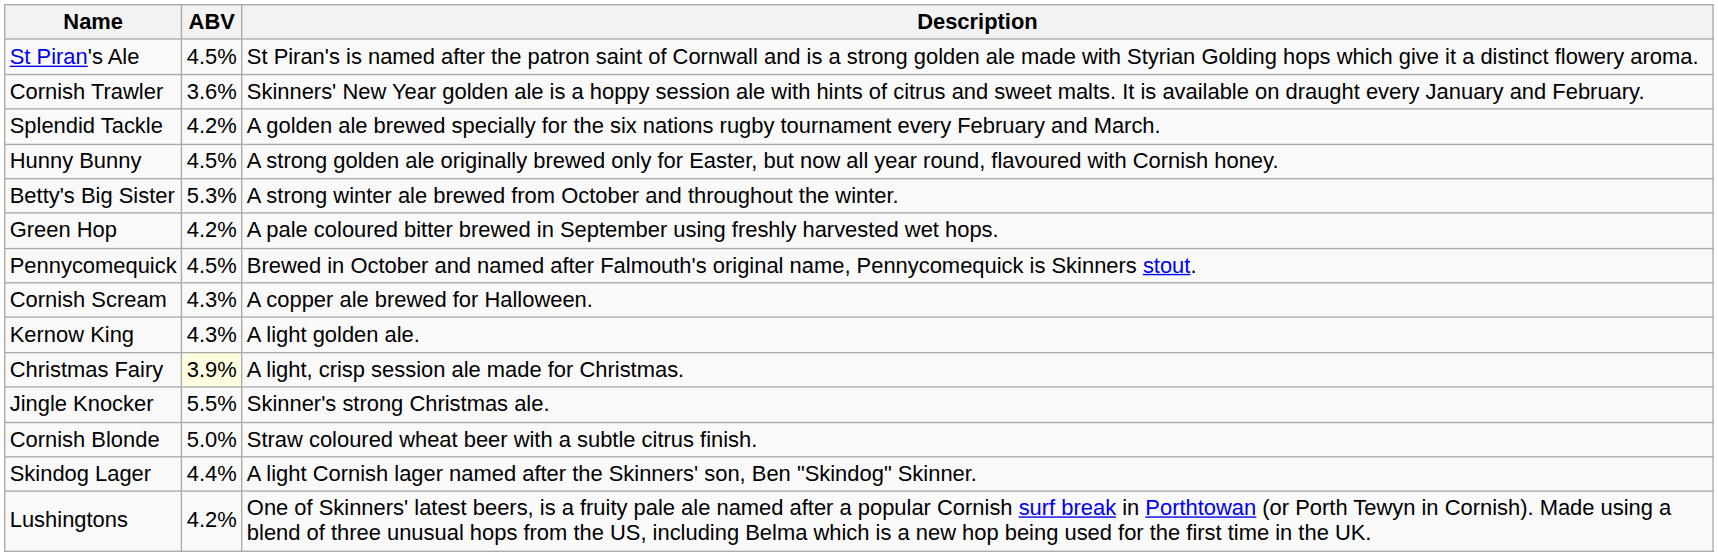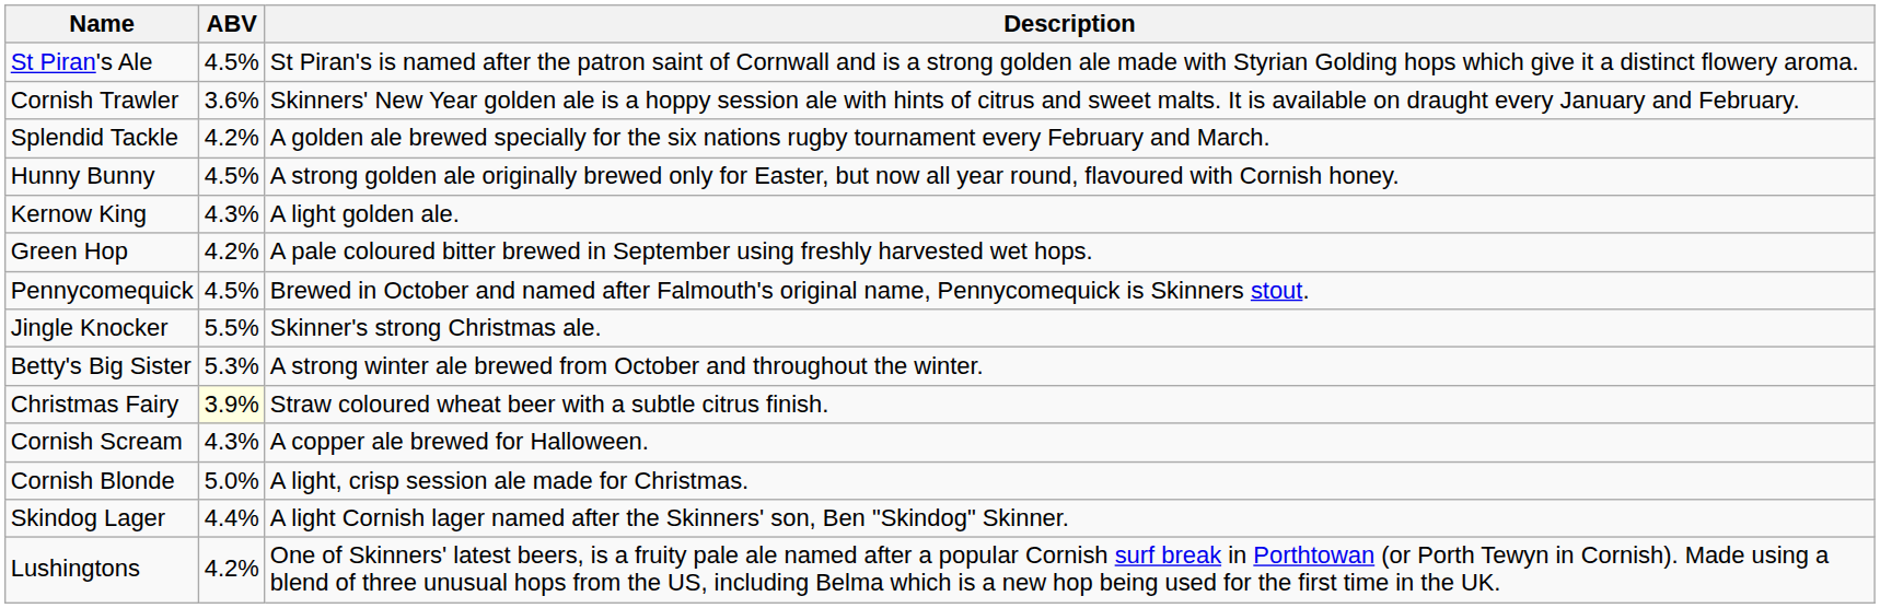 <table class="wikitable">
 <tr>
 <th>Name</th>
 <th>ABV</th>
 <th>Description</th>
 </tr>
 <tr>
 <td><a href='#'>St Piran</a>'s Ale</td>
 <td>4.5%</td>
 <td>St Piran's is named after the patron saint of Cornwall and is a strong golden ale made with Styrian Golding hops which give it a distinct flowery aroma.</td>
 </tr>
 <tr>
 <td>Cornish Trawler</td>
 <td>3.6%</td>
 <td>Skinners' New Year golden ale is a hoppy session ale with hints of citrus and sweet malts. It is available on draught every January and February.</td>
 </tr>
 <tr>
 <td>Splendid Tackle</td>
 <td>4.2%</td>
 <td>A golden ale brewed specially for the six nations rugby tournament every February and March.</td>
 </tr>
 <tr>
 <td>Hunny Bunny</td>
 <td>4.5%</td>
 <td>A strong golden ale originally brewed only for Easter, but now all year round, flavoured with Cornish honey.</td>
 </tr>
 <tr>
-<td>Betty's Big Sister</td>
-<td>5.3%</td>
-<td>A strong winter ale brewed from October and throughout the winter.</td>
+<td>Kernow King</td>
+<td>4.3%</td>
+<td>A light golden ale.</td>
 </tr>
 <tr>
 <td>Green Hop</td>
 <td>4.2%</td>
 <td>A pale coloured bitter brewed in September using freshly harvested wet hops.</td>
 </tr>
 <tr>
 <td>Pennycomequick</td>
 <td>4.5%</td>
 <td>Brewed in October and named after Falmouth's original name, Pennycomequick is Skinners <a href='#'>stout</a>.</td>
 </tr>
 <tr>
+<td>Jingle Knocker</td>
+<td>5.5%</td>
+<td>Skinner's strong Christmas ale.</td>
+</tr>
+<tr>
+<td>Betty's Big Sister</td>
+<td>5.3%</td>
+<td>A strong winter ale brewed from October and throughout the winter.</td>
+</tr>
+<tr>
+<td>Christmas Fairy</td>
+<td style="background: lightyellow;">3.9%</td>
+<td>Straw coloured wheat beer with a subtle citrus finish.</td>
+</tr>
+<tr>
 <td>Cornish Scream</td>
 <td>4.3%</td>
 <td>A copper ale brewed for Halloween.</td>
 </tr>
 <tr>
-<td>Kernow King</td>
-<td>4.3%</td>
-<td>A light golden ale.</td>
-</tr>
-<tr>
-<td>Christmas Fairy</td>
-<td style="background: lightyellow;">3.9%</td>
-<td>A light, crisp session ale made for Christmas.</td>
-</tr>
-<tr>
-<td>Jingle Knocker</td>
-<td>5.5%</td>
-<td>Skinner's strong Christmas ale.</td>
-</tr>
-<tr>
 <td>Cornish Blonde</td>
 <td>5.0%</td>
-<td>Straw coloured wheat beer with a subtle citrus finish.</td>
+<td>A light, crisp session ale made for Christmas.</td>
 </tr>
 <tr>
 <td>Skindog Lager</td>
 <td>4.4%</td>
 <td>A light Cornish lager named after the Skinners' son, Ben "Skindog" Skinner.</td>
 </tr>
 <tr>
 <td>Lushingtons</td>
 <td>4.2%</td>
 <td>One of Skinners' latest beers, is a fruity pale ale named after a popular Cornish <a href='#'>surf break</a> in <a href='#'>Porthtowan</a> (or Porth Tewyn in Cornish). Made using a blend of three unusual hops from the US, including Belma which is a new hop being used for the first time in the UK.</td>
 </tr>
 </table>
